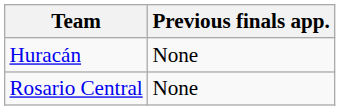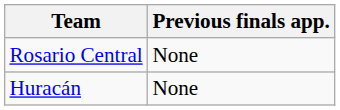 <table class="wikitable">
 <tr>
 <th>Team</th>
 <th>Previous finals app.</th>
 </tr>
 <tr>
+<td><a href='#'>Rosario Central</a></td>
+<td>None</td>
+</tr>
+<tr>
 <td><a href='#'>Huracán</a></td>
 <td>None</td>
 </tr>
-<tr>
-<td><a href='#'>Rosario Central</a></td>
-<td>None</td>
-</tr>
 </table>
